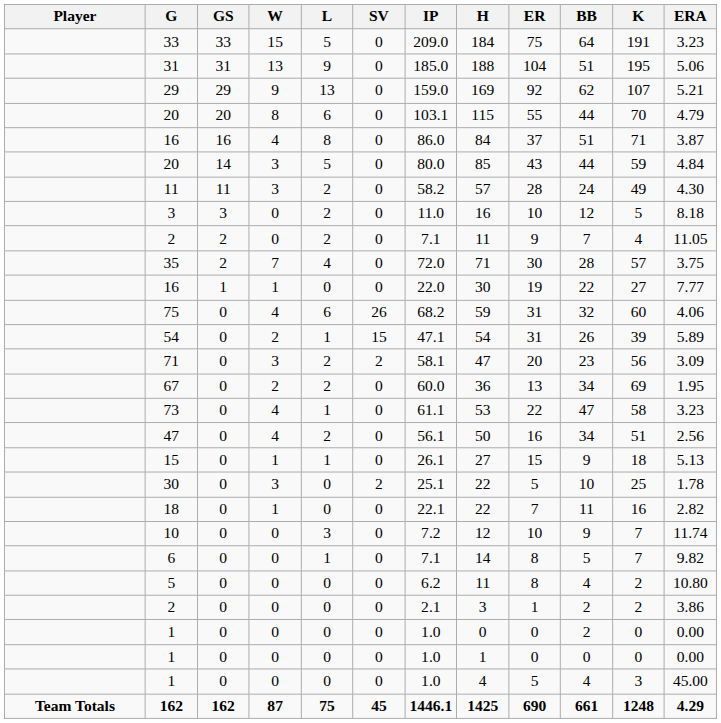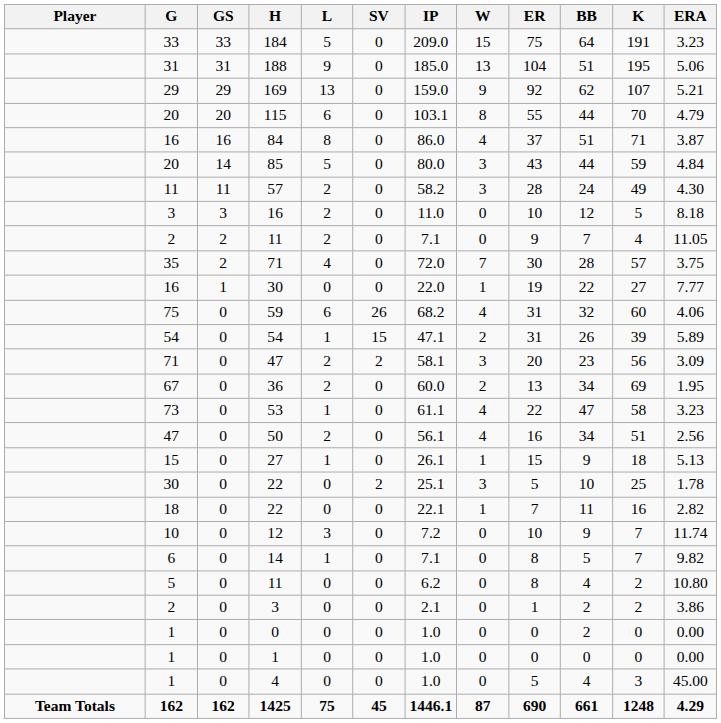 <table class="wikitable sortable">
 <tr>
 <th bgcolor="#DDDDFF" width="19%">Player</th>
 <th bgcolor="#DDDDFF" width="7%">G</th>
 <th bgcolor="#DDDDFF" width="7%">GS</th>
-<th bgcolor="#DDDDFF" width="7%">W</th>
+<th bgcolor="#DDDDFF" width="7%">H</th>
 <th bgcolor="#DDDDFF" width="7%">L</th>
 <th bgcolor="#DDDDFF" width="7%">SV</th>
 <th bgcolor="#DDDDFF" width="7%">IP</th>
-<th bgcolor="#DDDDFF" width="7%">H</th>
+<th bgcolor="#DDDDFF" width="7%">W</th>
 <th bgcolor="#DDDDFF" width="7%">ER</th>
 <th bgcolor="#DDDDFF" width="7%">BB</th>
 <th bgcolor="#DDDDFF" width="7%">K</th>
 <th bgcolor="#DDDDFF" width="7%">ERA</th>
 </tr>
 <tr align="center">
 <td></td>
 <td>33</td>
 <td>33</td>
-<td>15</td>
+<td>184</td>
 <td>5</td>
 <td>0</td>
 <td>209.0</td>
-<td>184</td>
+<td>15</td>
 <td>75</td>
 <td>64</td>
 <td>191</td>
 <td>3.23</td>
 </tr>
 <tr align="center">
 <td></td>
 <td>31</td>
 <td>31</td>
-<td>13</td>
+<td>188</td>
 <td>9</td>
 <td>0</td>
 <td>185.0</td>
-<td>188</td>
+<td>13</td>
 <td>104</td>
 <td>51</td>
 <td>195</td>
 <td>5.06</td>
 </tr>
 <tr align="center">
 <td></td>
 <td>29</td>
 <td>29</td>
-<td>9</td>
+<td>169</td>
 <td>13</td>
 <td>0</td>
 <td>159.0</td>
-<td>169</td>
+<td>9</td>
 <td>92</td>
 <td>62</td>
 <td>107</td>
 <td>5.21</td>
 </tr>
 <tr align="center">
 <td></td>
 <td>20</td>
 <td>20</td>
-<td>8</td>
+<td>115</td>
 <td>6</td>
 <td>0</td>
 <td>103.1</td>
-<td>115</td>
+<td>8</td>
 <td>55</td>
 <td>44</td>
 <td>70</td>
 <td>4.79</td>
 </tr>
 <tr align="center">
 <td></td>
 <td>16</td>
 <td>16</td>
-<td>4</td>
+<td>84</td>
 <td>8</td>
 <td>0</td>
 <td>86.0</td>
-<td>84</td>
+<td>4</td>
 <td>37</td>
 <td>51</td>
 <td>71</td>
 <td>3.87</td>
 </tr>
 <tr align="center">
 <td></td>
 <td>20</td>
 <td>14</td>
-<td>3</td>
+<td>85</td>
 <td>5</td>
 <td>0</td>
 <td>80.0</td>
-<td>85</td>
+<td>3</td>
 <td>43</td>
 <td>44</td>
 <td>59</td>
 <td>4.84</td>
 </tr>
 <tr align="center">
 <td></td>
 <td>11</td>
 <td>11</td>
-<td>3</td>
+<td>57</td>
 <td>2</td>
 <td>0</td>
 <td>58.2</td>
-<td>57</td>
+<td>3</td>
 <td>28</td>
 <td>24</td>
 <td>49</td>
 <td>4.30</td>
 </tr>
 <tr align="center">
 <td></td>
 <td>3</td>
 <td>3</td>
-<td>0</td>
+<td>16</td>
 <td>2</td>
 <td>0</td>
 <td>11.0</td>
-<td>16</td>
+<td>0</td>
 <td>10</td>
 <td>12</td>
 <td>5</td>
 <td>8.18</td>
 </tr>
 <tr align="center">
 <td></td>
 <td>2</td>
 <td>2</td>
-<td>0</td>
+<td>11</td>
 <td>2</td>
 <td>0</td>
 <td>7.1</td>
-<td>11</td>
+<td>0</td>
 <td>9</td>
 <td>7</td>
 <td>4</td>
 <td>11.05</td>
 </tr>
 <tr align="center">
 <td></td>
 <td>35</td>
 <td>2</td>
-<td>7</td>
+<td>71</td>
 <td>4</td>
 <td>0</td>
 <td>72.0</td>
-<td>71</td>
+<td>7</td>
 <td>30</td>
 <td>28</td>
 <td>57</td>
 <td>3.75</td>
 </tr>
 <tr align="center">
 <td></td>
 <td>16</td>
 <td>1</td>
-<td>1</td>
+<td>30</td>
 <td>0</td>
 <td>0</td>
 <td>22.0</td>
-<td>30</td>
+<td>1</td>
 <td>19</td>
 <td>22</td>
 <td>27</td>
 <td>7.77</td>
 </tr>
 <tr align="center">
 <td></td>
 <td>75</td>
 <td>0</td>
-<td>4</td>
+<td>59</td>
 <td>6</td>
 <td>26</td>
 <td>68.2</td>
-<td>59</td>
+<td>4</td>
 <td>31</td>
 <td>32</td>
 <td>60</td>
 <td>4.06</td>
 </tr>
 <tr align="center">
 <td></td>
 <td>54</td>
 <td>0</td>
-<td>2</td>
+<td>54</td>
 <td>1</td>
 <td>15</td>
 <td>47.1</td>
-<td>54</td>
+<td>2</td>
 <td>31</td>
 <td>26</td>
 <td>39</td>
 <td>5.89</td>
 </tr>
 <tr align="center">
 <td></td>
 <td>71</td>
 <td>0</td>
-<td>3</td>
+<td>47</td>
 <td>2</td>
 <td>2</td>
 <td>58.1</td>
-<td>47</td>
+<td>3</td>
 <td>20</td>
 <td>23</td>
 <td>56</td>
 <td>3.09</td>
 </tr>
 <tr align="center">
 <td></td>
 <td>67</td>
 <td>0</td>
-<td>2</td>
+<td>36</td>
 <td>2</td>
 <td>0</td>
 <td>60.0</td>
-<td>36</td>
+<td>2</td>
 <td>13</td>
 <td>34</td>
 <td>69</td>
 <td>1.95</td>
 </tr>
 <tr align="center">
 <td></td>
 <td>73</td>
 <td>0</td>
-<td>4</td>
+<td>53</td>
 <td>1</td>
 <td>0</td>
 <td>61.1</td>
-<td>53</td>
+<td>4</td>
 <td>22</td>
 <td>47</td>
 <td>58</td>
 <td>3.23</td>
 </tr>
 <tr align="center">
 <td></td>
 <td>47</td>
 <td>0</td>
-<td>4</td>
+<td>50</td>
 <td>2</td>
 <td>0</td>
 <td>56.1</td>
-<td>50</td>
+<td>4</td>
 <td>16</td>
 <td>34</td>
 <td>51</td>
 <td>2.56</td>
 </tr>
 <tr align="center">
 <td></td>
 <td>15</td>
 <td>0</td>
-<td>1</td>
+<td>27</td>
 <td>1</td>
 <td>0</td>
 <td>26.1</td>
-<td>27</td>
+<td>1</td>
 <td>15</td>
 <td>9</td>
 <td>18</td>
 <td>5.13</td>
 </tr>
 <tr align="center">
 <td></td>
 <td>30</td>
 <td>0</td>
-<td>3</td>
+<td>22</td>
 <td>0</td>
 <td>2</td>
 <td>25.1</td>
-<td>22</td>
+<td>3</td>
 <td>5</td>
 <td>10</td>
 <td>25</td>
 <td>1.78</td>
 </tr>
 <tr align="center">
 <td></td>
 <td>18</td>
 <td>0</td>
-<td>1</td>
+<td>22</td>
 <td>0</td>
 <td>0</td>
 <td>22.1</td>
-<td>22</td>
+<td>1</td>
 <td>7</td>
 <td>11</td>
 <td>16</td>
 <td>2.82</td>
 </tr>
 <tr align="center">
 <td></td>
 <td>10</td>
 <td>0</td>
-<td>0</td>
+<td>12</td>
 <td>3</td>
 <td>0</td>
 <td>7.2</td>
-<td>12</td>
+<td>0</td>
 <td>10</td>
 <td>9</td>
 <td>7</td>
 <td>11.74</td>
 </tr>
 <tr align="center">
 <td></td>
 <td>6</td>
 <td>0</td>
-<td>0</td>
+<td>14</td>
 <td>1</td>
 <td>0</td>
 <td>7.1</td>
-<td>14</td>
+<td>0</td>
 <td>8</td>
 <td>5</td>
 <td>7</td>
 <td>9.82</td>
 </tr>
 <tr align="center">
 <td></td>
 <td>5</td>
 <td>0</td>
-<td>0</td>
+<td>11</td>
 <td>0</td>
 <td>0</td>
 <td>6.2</td>
-<td>11</td>
+<td>0</td>
 <td>8</td>
 <td>4</td>
 <td>2</td>
 <td>10.80</td>
 </tr>
 <tr align="center">
 <td></td>
 <td>2</td>
 <td>0</td>
-<td>0</td>
+<td>3</td>
 <td>0</td>
 <td>0</td>
 <td>2.1</td>
-<td>3</td>
+<td>0</td>
 <td>1</td>
 <td>2</td>
 <td>2</td>
 <td>3.86</td>
 </tr>
 <tr align="center">
 <td></td>
 <td>1</td>
 <td>0</td>
 <td>0</td>
 <td>0</td>
 <td>0</td>
 <td>1.0</td>
 <td>0</td>
 <td>0</td>
 <td>2</td>
 <td>0</td>
 <td>0.00</td>
 </tr>
 <tr align="center">
 <td></td>
 <td>1</td>
 <td>0</td>
-<td>0</td>
+<td>1</td>
 <td>0</td>
 <td>0</td>
 <td>1.0</td>
-<td>1</td>
+<td>0</td>
 <td>0</td>
 <td>0</td>
 <td>0</td>
 <td>0.00</td>
 </tr>
 <tr align="center">
 <td></td>
 <td>1</td>
 <td>0</td>
-<td>0</td>
+<td>4</td>
 <td>0</td>
 <td>0</td>
 <td>1.0</td>
-<td>4</td>
+<td>0</td>
 <td>5</td>
 <td>4</td>
 <td>3</td>
 <td>45.00</td>
 </tr>
 <tr align="center" class="unsortable">
 <td><strong>Team Totals</strong></td>
 <td><strong>162</strong></td>
 <td><strong>162</strong></td>
-<td><strong>87</strong></td>
+<td><strong>1425</strong></td>
 <td><strong>75</strong></td>
 <td><strong>45</strong></td>
 <td><strong>1446.1</strong></td>
-<td><strong>1425</strong></td>
+<td><strong>87</strong></td>
 <td><strong>690</strong></td>
 <td><strong>661</strong></td>
 <td><strong>1248</strong></td>
 <td><strong>4.29</strong></td>
 </tr>
 </table>
